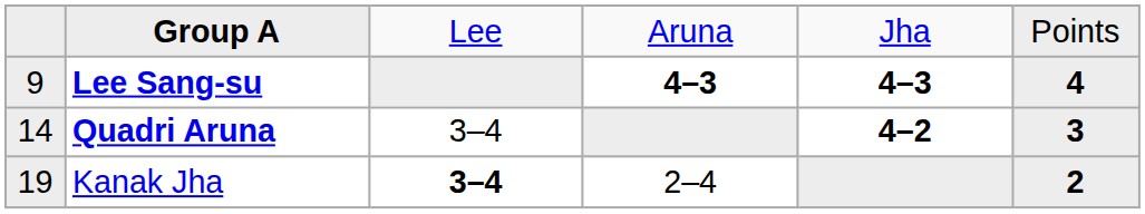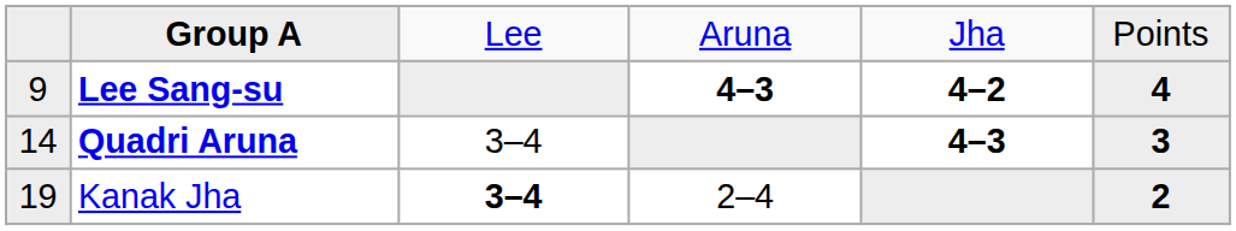 <table class="wikitable" style="font-size:90%">
 <tr style="text-align:center;">
 <td style="background-color:#ededed;" width="20"></td>
 <td style="background-color:#ededed;" width="130" style="text-align:center;"><strong>Group A</strong></td>
 <td width="90"> <a href='#'>Lee</a></td>
 <td width="90"> <a href='#'>Aruna</a></td>
 <td width="90"> <a href='#'>Jha</a></td>
 <td style="background-color:#ededed;" width="50">Points</td>
 </tr>
 <tr style="text-align:center;background-color:#ffffff;">
 <td style="background-color:#ededed;">9</td>
 <td style="text-align:left;"> <strong><a href='#'>Lee Sang-su</a></strong></td>
 <td style="background-color:#ededed;"></td>
 <td><strong>4–3</strong></td>
-<td><strong>4–3</strong></td>
+<td><strong>4–2</strong></td>
 <td style="background-color:#ededed;"><strong>4</strong></td>
 </tr>
 <tr style="text-align:center;background-color:#ffffff;">
 <td style="background-color:#ededed;">14</td>
 <td style="text-align:left;"> <strong><a href='#'>Quadri Aruna</a></strong></td>
 <td>3–4</td>
 <td style="background-color:#ededed;"></td>
-<td><strong>4–2</strong></td>
+<td><strong>4–3</strong></td>
 <td style="background-color:#ededed;"><strong>3</strong></td>
 </tr>
 <tr style="text-align:center;background-color:#ffffff;">
 <td style="background-color:#ededed;">19</td>
 <td style="text-align:left;"> <a href='#'>Kanak Jha</a></td>
 <td><strong>3–4</strong></td>
 <td>2–4</td>
 <td style="background-color:#ededed;"></td>
 <td style="background-color:#ededed;"><strong>2</strong></td>
 </tr>
 </table>
